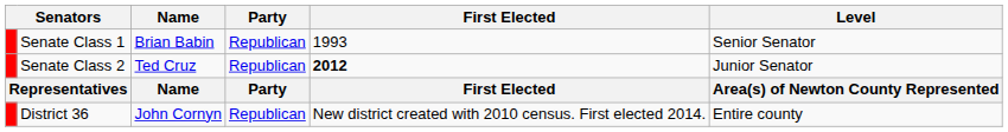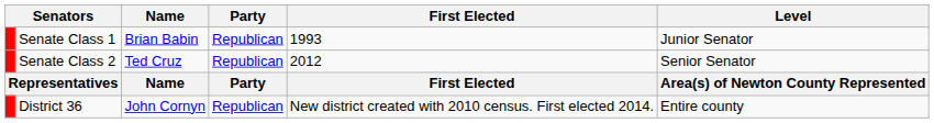 <table class=wikitable>
 <tr>
 <th colspan=2 align=center valign=bottom><strong>Senators</strong></th>
 <th align=center valign=bottom><strong>Name</strong></th>
 <th align=center valign=bottom><strong>Party</strong></th>
 <th align=center valign=bottom><strong>First Elected</strong></th>
 <th align=center valign=bottom><strong>Level</strong></th>
 </tr>
 <tr>
 <td bgcolor="red"> </td>
 <td>Senate Class 1</td>
 <td><a href='#'>Brian Babin</a></td>
 <td><a href='#'>Republican</a></td>
 <td>1993</td>
-<td>Senior Senator</td>
+<td>Junior Senator</td>
 </tr>
 <tr>
 <td bgcolor="red"> </td>
 <td>Senate Class 2</td>
 <td><a href='#'>Ted Cruz</a></td>
 <td><a href='#'>Republican</a></td>
-<td><strong>2012</strong></td>
-<td>Junior Senator</td>
+<td>2012</td>
+<td>Senior Senator</td>
 </tr>
 <tr>
 <th colspan=2 align=center valign=bottom><strong>Representatives</strong></th>
 <th align=center valign=bottom><strong>Name</strong></th>
 <th align=center valign=bottom><strong>Party</strong></th>
 <th align=center valign=bottom><strong>First Elected</strong></th>
 <th align=center valign=bottom><strong>Area(s) of Newton County Represented</strong></th>
 </tr>
 <tr>
 <td bgcolor="red"> </td>
 <td>District 36</td>
 <td><a href='#'>John Cornyn</a></td>
 <td><a href='#'>Republican</a></td>
 <td>New district created with 2010 census. First elected 2014.</td>
 <td>Entire county</td>
 </tr>
 </table>
